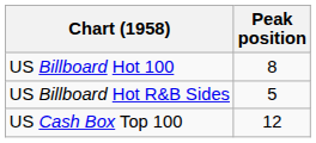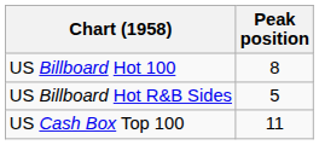 <table class="wikitable sortable">
 <tr>
 <th scope="col">Chart (1958)</th>
 <th scope="col">Peak<br>position</th>
 </tr>
 <tr>
 <td>US <em><a href='#'>Billboard</a></em> <a href='#'>Hot 100</a></td>
 <td style="text-align:center;">8</td>
 </tr>
 <tr>
 <td>US <em>Billboard</em> <a href='#'>Hot R&B Sides</a></td>
 <td style="text-align:center;">5</td>
 </tr>
 <tr>
 <td>US <a href='#'><em>Cash Box</em></a> Top 100</td>
-<td align="center">12</td>
+<td align="center">11</td>
 </tr>
 </table>
